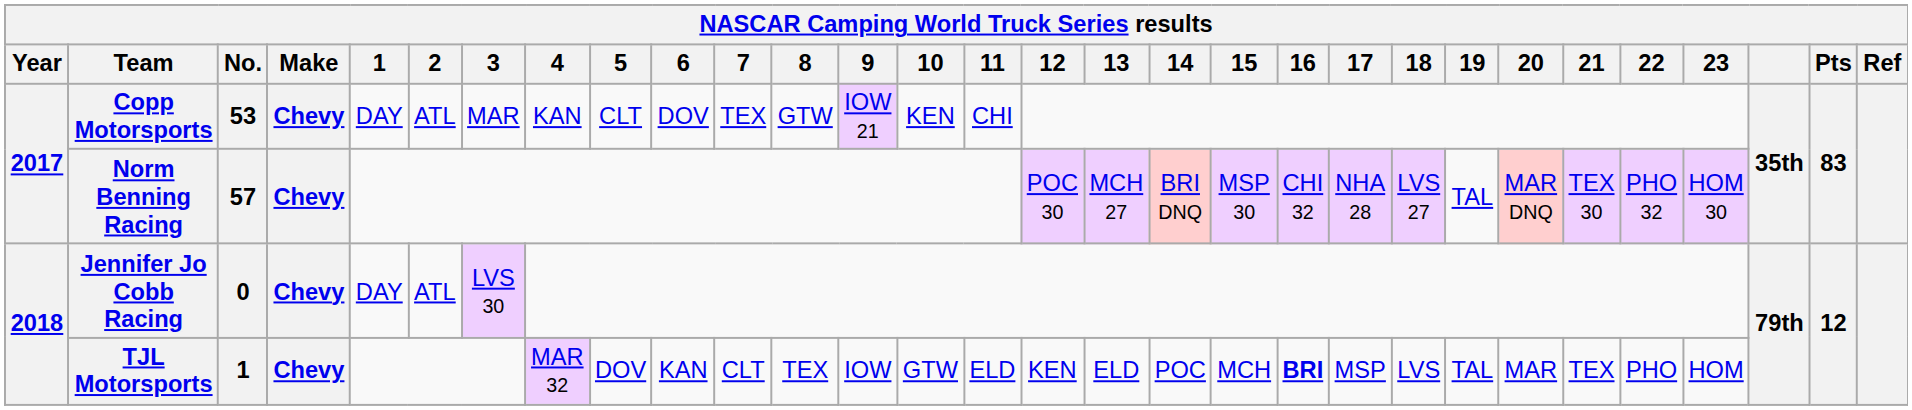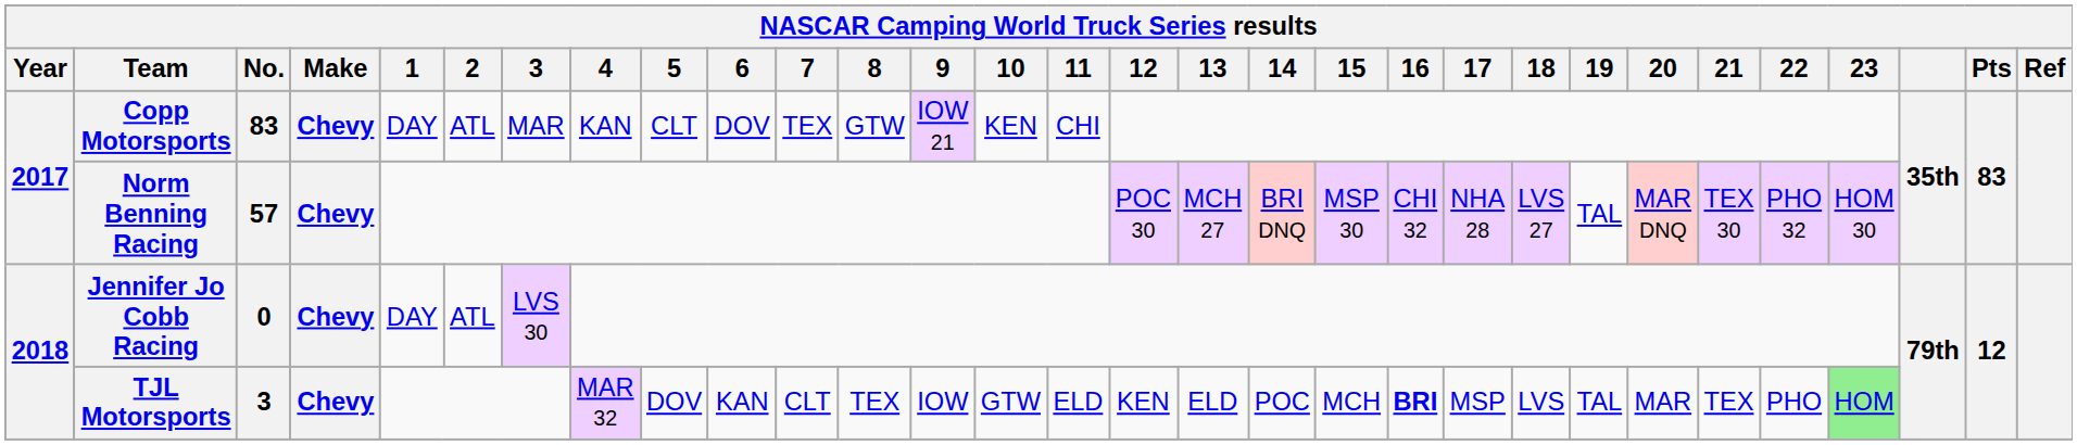 <table class="wikitable" style="text-align:center; font-size:75%">
 <tr>
 <th colspan=45><a href='#'>NASCAR Camping World Truck Series</a> results</th>
 </tr>
 <tr>
 <th>Year</th>
 <th>Team</th>
 <th>No.</th>
 <th>Make</th>
 <th>1</th>
 <th>2</th>
 <th>3</th>
 <th>4</th>
 <th>5</th>
 <th>6</th>
 <th>7</th>
 <th>8</th>
 <th>9</th>
 <th>10</th>
 <th>11</th>
 <th>12</th>
 <th>13</th>
 <th>14</th>
 <th>15</th>
 <th>16</th>
 <th>17</th>
 <th>18</th>
 <th>19</th>
 <th>20</th>
 <th>21</th>
 <th>22</th>
 <th>23</th>
 <th></th>
 <th>Pts</th>
 <th>Ref</th>
 </tr>
 <tr>
 <th rowspan=2><a href='#'>2017</a></th>
 <th><a href='#'>Copp Motorsports</a></th>
-<th>53</th>
+<th>83</th>
 <th><a href='#'>Chevy</a></th>
 <td><a href='#'>DAY</a></td>
 <td><a href='#'>ATL</a></td>
 <td><a href='#'>MAR</a></td>
 <td><a href='#'>KAN</a></td>
 <td><a href='#'>CLT</a></td>
 <td><a href='#'>DOV</a></td>
 <td><a href='#'>TEX</a></td>
 <td><a href='#'>GTW</a></td>
 <td style="background:#EFCFFF;"><a href='#'>IOW</a><br><small>21</small></td>
 <td><a href='#'>KEN</a></td>
 <td><a href='#'>CHI</a></td>
 <td colspan=12></td>
 <th rowspan=2>35th</th>
 <th rowspan=2>83</th>
 <th rowspan=2></th>
 </tr>
 <tr>
 <th><a href='#'>Norm Benning Racing</a></th>
 <th>57</th>
 <th><a href='#'>Chevy</a></th>
 <td colspan=11></td>
 <td style="background:#EFCFFF;"><a href='#'>POC</a><br><small>30</small></td>
 <td style="background:#EFCFFF;"><a href='#'>MCH</a><br><small>27</small></td>
 <td style="background:#FFCFCF;"><a href='#'>BRI</a><br><small>DNQ</small></td>
 <td style="background:#EFCFFF;"><a href='#'>MSP</a><br><small>30</small></td>
 <td style="background:#EFCFFF;"><a href='#'>CHI</a><br><small>32</small></td>
 <td style="background:#EFCFFF;"><a href='#'>NHA</a><br><small>28</small></td>
 <td style="background:#EFCFFF;"><a href='#'>LVS</a><br><small>27</small></td>
 <td><a href='#'>TAL</a></td>
 <td style="background:#FFCFCF;"><a href='#'>MAR</a><br><small>DNQ</small></td>
 <td style="background:#EFCFFF;"><a href='#'>TEX</a><br><small>30</small></td>
 <td style="background:#EFCFFF;"><a href='#'>PHO</a><br><small>32</small></td>
 <td style="background:#EFCFFF;"><a href='#'>HOM</a><br><small>30</small></td>
 </tr>
 <tr>
 <th rowspan=2><a href='#'>2018</a></th>
 <th><a href='#'>Jennifer Jo Cobb Racing</a></th>
 <th>0</th>
 <th><a href='#'>Chevy</a></th>
 <td><a href='#'>DAY</a></td>
 <td><a href='#'>ATL</a></td>
 <td style="background:#EFCFFF;"><a href='#'>LVS</a><br><small>30</small></td>
 <td colspan=20></td>
 <th rowspan=2>79th</th>
 <th rowspan=2>12</th>
 <th rowspan=2></th>
 </tr>
 <tr>
 <th><a href='#'>TJL Motorsports</a></th>
-<th>1</th>
+<th>3</th>
 <th><a href='#'>Chevy</a></th>
 <td colspan=3></td>
 <td style="background:#EFCFFF;"><a href='#'>MAR</a><br><small>32</small></td>
 <td><a href='#'>DOV</a></td>
 <td><a href='#'>KAN</a></td>
 <td><a href='#'>CLT</a></td>
 <td><a href='#'>TEX</a></td>
 <td><a href='#'>IOW</a></td>
 <td><a href='#'>GTW</a></td>
 <td><a href='#'>ELD</a></td>
 <td><a href='#'>KEN</a></td>
 <td><a href='#'>ELD</a></td>
 <td><a href='#'>POC</a></td>
 <td><a href='#'>MCH</a></td>
 <td><strong><a href='#'>BRI</a></strong></td>
 <td><a href='#'>MSP</a></td>
 <td><a href='#'>LVS</a></td>
 <td><a href='#'>TAL</a></td>
 <td><a href='#'>MAR</a></td>
 <td><a href='#'>TEX</a></td>
 <td><a href='#'>PHO</a></td>
-<td><a href='#'>HOM</a></td>
+<td style="background: lightgreen;"><a href='#'>HOM</a></td>
 </tr>
 </table>
